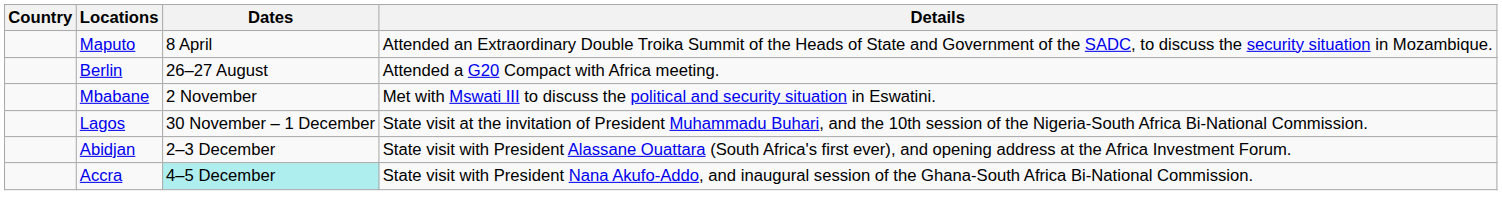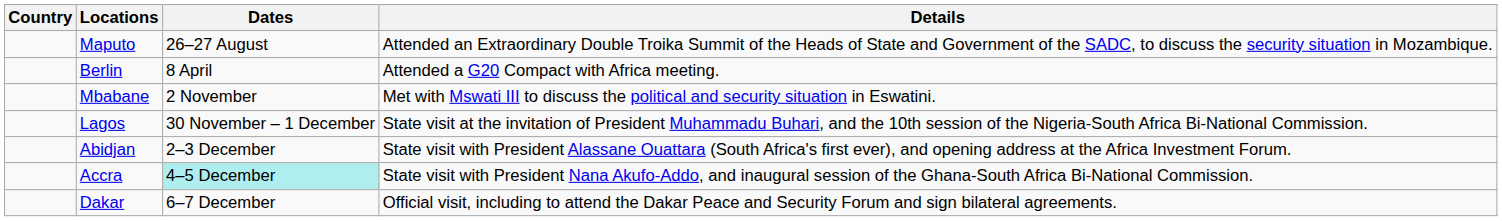 <table class="wikitable sortable">
 <tr>
 <th>Country</th>
 <th>Locations</th>
 <th>Dates</th>
 <th>Details</th>
 </tr>
 <tr>
 <td></td>
 <td><a href='#'>Maputo</a></td>
-<td>8 April</td>
+<td>26–27 August</td>
 <td>Attended an Extraordinary Double Troika Summit of the Heads of State and Government of the <a href='#'>SADC</a>, to discuss the <a href='#'>security situation</a> in Mozambique.</td>
 </tr>
 <tr>
 <td></td>
 <td><a href='#'>Berlin</a></td>
-<td>26–27 August</td>
+<td>8 April</td>
 <td>Attended a <a href='#'>G20</a> Compact with Africa meeting.</td>
 </tr>
 <tr>
 <td></td>
 <td><a href='#'>Mbabane</a></td>
 <td>2 November</td>
 <td>Met with <a href='#'>Mswati III</a> to discuss the <a href='#'>political and security situation</a> in Eswatini.</td>
 </tr>
 <tr>
 <td></td>
 <td><a href='#'>Lagos</a></td>
 <td>30 November – 1 December</td>
 <td>State visit at the invitation of President <a href='#'>Muhammadu Buhari</a>, and the 10th session of the Nigeria-South Africa Bi-National Commission.</td>
 </tr>
 <tr>
 <td></td>
 <td><a href='#'>Abidjan</a></td>
 <td>2–3 December</td>
 <td>State visit with President <a href='#'>Alassane Ouattara</a> (South Africa's first ever), and opening address at the Africa Investment Forum.</td>
 </tr>
 <tr>
 <td></td>
 <td><a href='#'>Accra</a></td>
 <td style="background: paleturquoise;">4–5 December</td>
 <td>State visit with President <a href='#'>Nana Akufo-Addo</a>, and inaugural session of the Ghana-South Africa Bi-National Commission.</td>
 </tr>
+<tr>
+<td></td>
+<td><a href='#'>Dakar</a></td>
+<td>6–7 December</td>
+<td>Official visit, including to attend the Dakar Peace and Security Forum and sign bilateral agreements.</td>
+</tr>
 </table>
